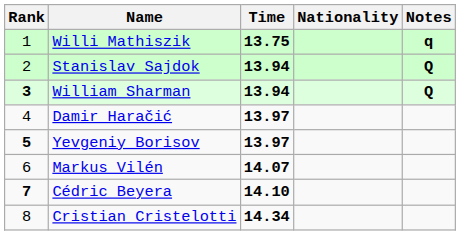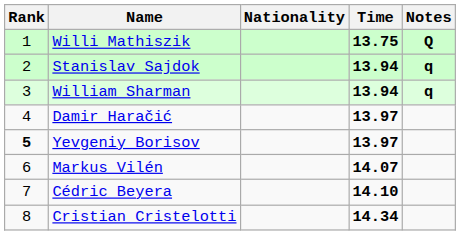 <table class="wikitable sortable" style="text-align:center">
 <tr>
 <th>Rank</th>
 <th>Name</th>
+<th>Nationality</th>
 <th>Time</th>
-<th>Nationality</th>
 <th>Notes</th>
 </tr>
 <tr bgcolor=ccffcc>
 <td>1</td>
 <td align=left><a href='#'>Willi Mathiszik</a></td>
+<td align=left></td>
 <td><strong>13.75</strong></td>
-<td align=left></td>
-<td><strong>q</strong></td>
+<td><strong>Q</strong></td>
 </tr>
 <tr bgcolor=ccffcc>
 <td>2</td>
 <td align=left><a href='#'>Stanislav Sajdok</a></td>
+<td align=left></td>
 <td><strong>13.94</strong></td>
-<td align=left></td>
-<td><strong>Q</strong></td>
+<td><strong>q</strong></td>
 </tr>
 <tr bgcolor=ddffdd>
-<td><strong>3</strong></td>
+<td>3</td>
 <td align=left><a href='#'>William Sharman</a></td>
+<td align=left></td>
 <td><strong>13.94</strong></td>
-<td align=left></td>
-<td><strong>Q</strong></td>
+<td><strong>q</strong></td>
 </tr>
 <tr>
 <td>4</td>
 <td align=left><a href='#'>Damir Haračić</a></td>
+<td align=left></td>
 <td><strong>13.97</strong></td>
-<td align=left></td>
 <td></td>
 </tr>
 <tr>
 <td><strong>5</strong></td>
 <td align=left><a href='#'>Yevgeniy Borisov</a></td>
+<td align=left></td>
 <td><strong>13.97</strong></td>
-<td align=left></td>
 <td></td>
 </tr>
 <tr>
 <td>6</td>
 <td align=left><a href='#'>Markus Vilén</a></td>
+<td align=left></td>
 <td><strong>14.07</strong></td>
-<td align=left></td>
 <td></td>
 </tr>
 <tr>
-<td><strong>7</strong></td>
+<td>7</td>
 <td align=left><a href='#'>Cédric Beyera</a></td>
+<td align=left></td>
 <td><strong>14.10</strong></td>
-<td align=left></td>
 <td></td>
 </tr>
 <tr>
 <td>8</td>
 <td align=left><a href='#'>Cristian Cristelotti</a></td>
+<td align=left></td>
 <td><strong>14.34</strong></td>
-<td align=left></td>
 <td></td>
 </tr>
 </table>
